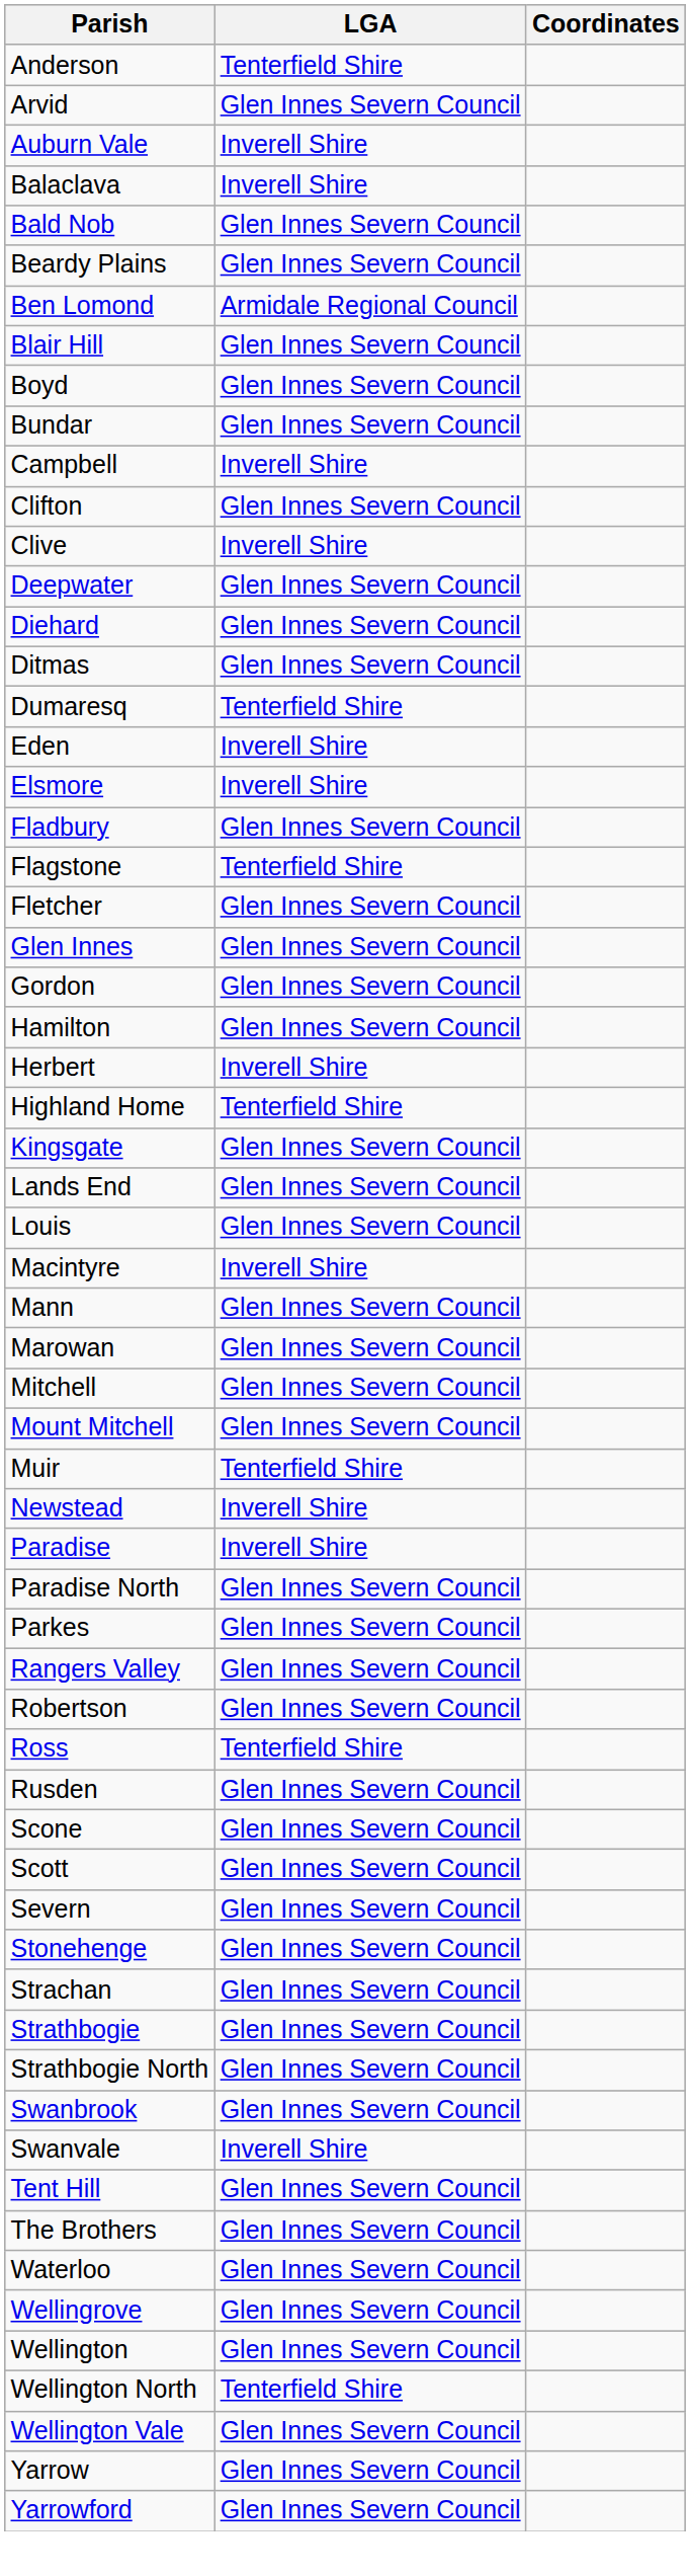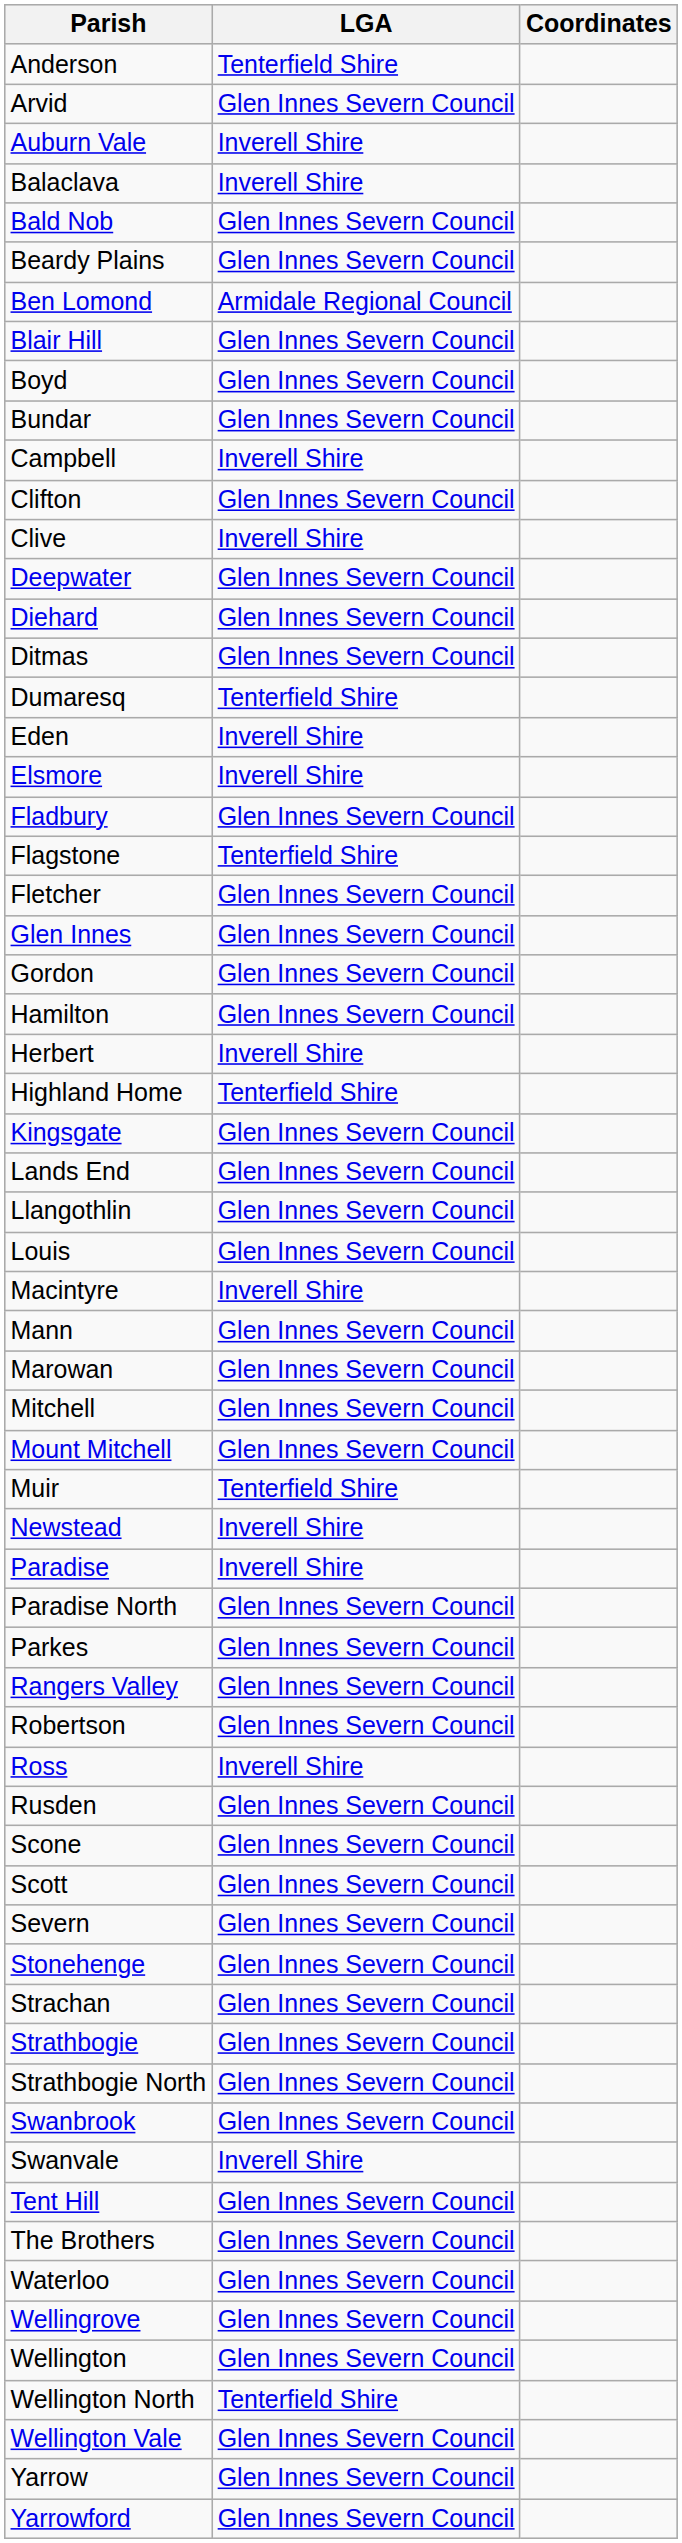 <table class="wikitable sortable">
 <tr>
 <th>Parish</th>
 <th>LGA</th>
 <th>Coordinates</th>
 </tr>
 <tr>
 <td>Anderson</td>
 <td><a href='#'>Tenterfield Shire</a></td>
 <td></td>
 </tr>
 <tr>
 <td>Arvid</td>
 <td><a href='#'>Glen Innes Severn Council</a></td>
 <td></td>
 </tr>
 <tr>
 <td><a href='#'>Auburn Vale</a></td>
 <td><a href='#'>Inverell Shire</a></td>
 <td></td>
 </tr>
 <tr>
 <td>Balaclava</td>
 <td><a href='#'>Inverell Shire</a></td>
 <td></td>
 </tr>
 <tr>
 <td><a href='#'>Bald Nob</a></td>
 <td><a href='#'>Glen Innes Severn Council</a></td>
 <td></td>
 </tr>
 <tr>
 <td>Beardy Plains</td>
 <td><a href='#'>Glen Innes Severn Council</a></td>
 <td></td>
 </tr>
 <tr>
 <td><a href='#'>Ben Lomond</a></td>
 <td><a href='#'>Armidale Regional Council</a></td>
 <td></td>
 </tr>
 <tr>
 <td><a href='#'>Blair Hill</a></td>
 <td><a href='#'>Glen Innes Severn Council</a></td>
 <td></td>
 </tr>
 <tr>
 <td>Boyd</td>
 <td><a href='#'>Glen Innes Severn Council</a></td>
 <td></td>
 </tr>
 <tr>
 <td>Bundar</td>
 <td><a href='#'>Glen Innes Severn Council</a></td>
 <td></td>
 </tr>
 <tr>
 <td>Campbell</td>
 <td><a href='#'>Inverell Shire</a></td>
 <td></td>
 </tr>
 <tr>
 <td>Clifton</td>
 <td><a href='#'>Glen Innes Severn Council</a></td>
 <td></td>
 </tr>
 <tr>
 <td>Clive</td>
 <td><a href='#'>Inverell Shire</a></td>
 <td></td>
 </tr>
 <tr>
 <td><a href='#'>Deepwater</a></td>
 <td><a href='#'>Glen Innes Severn Council</a></td>
 <td></td>
 </tr>
 <tr>
 <td><a href='#'>Diehard</a></td>
 <td><a href='#'>Glen Innes Severn Council</a></td>
 <td></td>
 </tr>
 <tr>
 <td>Ditmas</td>
 <td><a href='#'>Glen Innes Severn Council</a></td>
 <td></td>
 </tr>
 <tr>
 <td>Dumaresq</td>
 <td><a href='#'>Tenterfield Shire</a></td>
 <td></td>
 </tr>
 <tr>
 <td>Eden</td>
 <td><a href='#'>Inverell Shire</a></td>
 <td></td>
 </tr>
 <tr>
 <td><a href='#'>Elsmore</a></td>
 <td><a href='#'>Inverell Shire</a></td>
 <td></td>
 </tr>
 <tr>
 <td><a href='#'>Fladbury</a></td>
 <td><a href='#'>Glen Innes Severn Council</a></td>
 <td></td>
 </tr>
 <tr>
 <td>Flagstone</td>
 <td><a href='#'>Tenterfield Shire</a></td>
 <td></td>
 </tr>
 <tr>
 <td>Fletcher</td>
 <td><a href='#'>Glen Innes Severn Council</a></td>
 <td></td>
 </tr>
 <tr>
 <td><a href='#'>Glen Innes</a></td>
 <td><a href='#'>Glen Innes Severn Council</a></td>
 <td></td>
 </tr>
 <tr>
 <td>Gordon</td>
 <td><a href='#'>Glen Innes Severn Council</a></td>
 <td></td>
 </tr>
 <tr>
 <td>Hamilton</td>
 <td><a href='#'>Glen Innes Severn Council</a></td>
 <td></td>
 </tr>
 <tr>
 <td>Herbert</td>
 <td><a href='#'>Inverell Shire</a></td>
 <td></td>
 </tr>
 <tr>
 <td>Highland Home</td>
 <td><a href='#'>Tenterfield Shire</a></td>
 <td></td>
 </tr>
 <tr>
 <td><a href='#'>Kingsgate</a></td>
 <td><a href='#'>Glen Innes Severn Council</a></td>
 <td></td>
 </tr>
 <tr>
 <td>Lands End</td>
 <td><a href='#'>Glen Innes Severn Council</a></td>
 <td></td>
 </tr>
 <tr>
+<td>Llangothlin</td>
+<td><a href='#'>Glen Innes Severn Council</a></td>
+<td></td>
+</tr>
+<tr>
 <td>Louis</td>
 <td><a href='#'>Glen Innes Severn Council</a></td>
 <td></td>
 </tr>
 <tr>
 <td>Macintyre</td>
 <td><a href='#'>Inverell Shire</a></td>
 <td></td>
 </tr>
 <tr>
 <td>Mann</td>
 <td><a href='#'>Glen Innes Severn Council</a></td>
 <td></td>
 </tr>
 <tr>
 <td>Marowan</td>
 <td><a href='#'>Glen Innes Severn Council</a></td>
 <td></td>
 </tr>
 <tr>
 <td>Mitchell</td>
 <td><a href='#'>Glen Innes Severn Council</a></td>
 <td></td>
 </tr>
 <tr>
 <td><a href='#'>Mount Mitchell</a></td>
 <td><a href='#'>Glen Innes Severn Council</a></td>
 <td></td>
 </tr>
 <tr>
 <td>Muir</td>
 <td><a href='#'>Tenterfield Shire</a></td>
 <td></td>
 </tr>
 <tr>
 <td><a href='#'>Newstead</a></td>
 <td><a href='#'>Inverell Shire</a></td>
 <td></td>
 </tr>
 <tr>
 <td><a href='#'>Paradise</a></td>
 <td><a href='#'>Inverell Shire</a></td>
 <td></td>
 </tr>
 <tr>
 <td>Paradise North</td>
 <td><a href='#'>Glen Innes Severn Council</a></td>
 <td></td>
 </tr>
 <tr>
 <td>Parkes</td>
 <td><a href='#'>Glen Innes Severn Council</a></td>
 <td></td>
 </tr>
 <tr>
 <td><a href='#'>Rangers Valley</a></td>
 <td><a href='#'>Glen Innes Severn Council</a></td>
 <td></td>
 </tr>
 <tr>
 <td>Robertson</td>
 <td><a href='#'>Glen Innes Severn Council</a></td>
 <td></td>
 </tr>
 <tr>
 <td><a href='#'>Ross</a></td>
-<td><a href='#'>Tenterfield Shire</a></td>
+<td><a href='#'>Inverell Shire</a></td>
 <td></td>
 </tr>
 <tr>
 <td>Rusden</td>
 <td><a href='#'>Glen Innes Severn Council</a></td>
 <td></td>
 </tr>
 <tr>
 <td>Scone</td>
 <td><a href='#'>Glen Innes Severn Council</a></td>
 <td></td>
 </tr>
 <tr>
 <td>Scott</td>
 <td><a href='#'>Glen Innes Severn Council</a></td>
 <td></td>
 </tr>
 <tr>
 <td>Severn</td>
 <td><a href='#'>Glen Innes Severn Council</a></td>
 <td></td>
 </tr>
 <tr>
 <td><a href='#'>Stonehenge</a></td>
 <td><a href='#'>Glen Innes Severn Council</a></td>
 <td></td>
 </tr>
 <tr>
 <td>Strachan</td>
 <td><a href='#'>Glen Innes Severn Council</a></td>
 <td></td>
 </tr>
 <tr>
 <td><a href='#'>Strathbogie</a></td>
 <td><a href='#'>Glen Innes Severn Council</a></td>
 <td></td>
 </tr>
 <tr>
 <td>Strathbogie North</td>
 <td><a href='#'>Glen Innes Severn Council</a></td>
 <td></td>
 </tr>
 <tr>
 <td><a href='#'>Swanbrook</a></td>
 <td><a href='#'>Glen Innes Severn Council</a></td>
 <td></td>
 </tr>
 <tr>
 <td>Swanvale</td>
 <td><a href='#'>Inverell Shire</a></td>
 <td></td>
 </tr>
 <tr>
 <td><a href='#'>Tent Hill</a></td>
 <td><a href='#'>Glen Innes Severn Council</a></td>
 <td></td>
 </tr>
 <tr>
 <td>The Brothers</td>
 <td><a href='#'>Glen Innes Severn Council</a></td>
 <td></td>
 </tr>
 <tr>
 <td>Waterloo</td>
 <td><a href='#'>Glen Innes Severn Council</a></td>
 <td></td>
 </tr>
 <tr>
 <td><a href='#'>Wellingrove</a></td>
 <td><a href='#'>Glen Innes Severn Council</a></td>
 <td></td>
 </tr>
 <tr>
 <td>Wellington</td>
 <td><a href='#'>Glen Innes Severn Council</a></td>
 <td></td>
 </tr>
 <tr>
 <td>Wellington North</td>
 <td><a href='#'>Tenterfield Shire</a></td>
 <td></td>
 </tr>
 <tr>
 <td><a href='#'>Wellington Vale</a></td>
 <td><a href='#'>Glen Innes Severn Council</a></td>
 <td></td>
 </tr>
 <tr>
 <td>Yarrow</td>
 <td><a href='#'>Glen Innes Severn Council</a></td>
 <td></td>
 </tr>
 <tr>
 <td><a href='#'>Yarrowford</a></td>
 <td><a href='#'>Glen Innes Severn Council</a></td>
 <td></td>
 </tr>
 </table>
